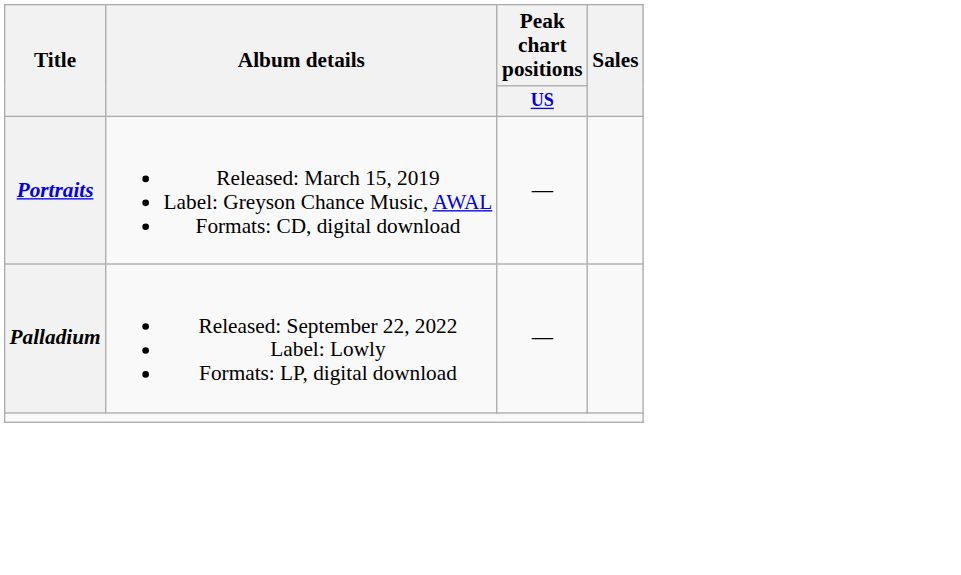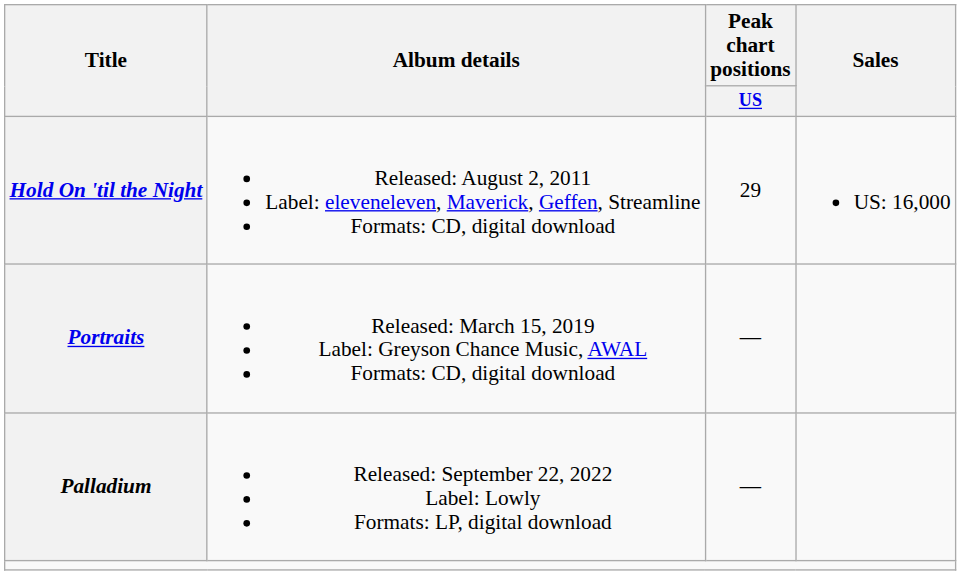 <table class="wikitable plainrowheaders" style="text-align:center;">
 <tr>
 <th scope="col" rowspan="2">Title</th>
 <th scope="col" rowspan="2">Album details</th>
 <th scope="col">Peak chart positions</th>
 <th scope="col" rowspan="2">Sales</th>
 </tr>
 <tr>
 <th scope="col" style="width:3em;font-size:85%;"><a href='#'>US</a><br></th>
+</tr>
+<tr>
+<th scope="row"><em><a href='#'>Hold On 'til the Night</a></em></th>
+<td><br><ul><li>Released: August 2, 2011</li><li>Label: <a href='#'>eleveneleven</a>, <a href='#'>Maverick</a>, <a href='#'>Geffen</a>, Streamline</li><li>Formats: CD, digital download</li></ul></td>
+<td>29</td>
+<td><br><ul><li>US: 16,000 </li></ul></td>
 </tr>
 <tr>
 <th scope="row"><em><a href='#'>Portraits</a></em></th>
 <td><br><ul><li>Released: March 15, 2019</li><li>Label: Greyson Chance Music, <a href='#'>AWAL</a></li><li>Formats: CD, digital download</li></ul></td>
 <td>—</td>
 <td></td>
 </tr>
 <tr>
 <th scope="row"><em>Palladium</em></th>
 <td><br><ul><li>Released: September 22, 2022</li><li>Label: Lowly</li><li>Formats: LP, digital download</li></ul></td>
 <td>—</td>
 <td></td>
 </tr>
 <tr>
 <td colspan="4"></td>
 </tr>
 </table>
